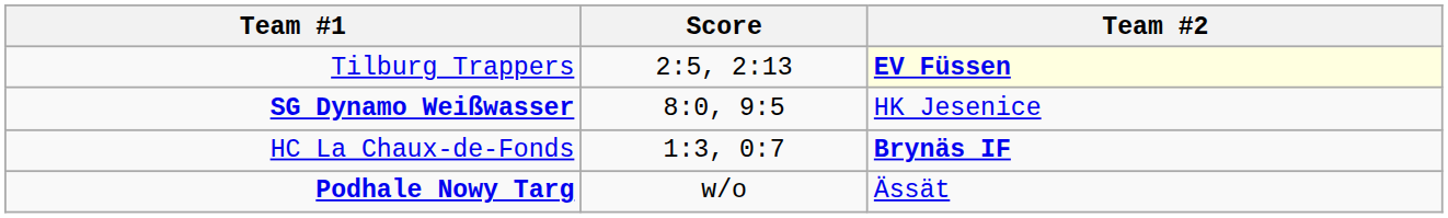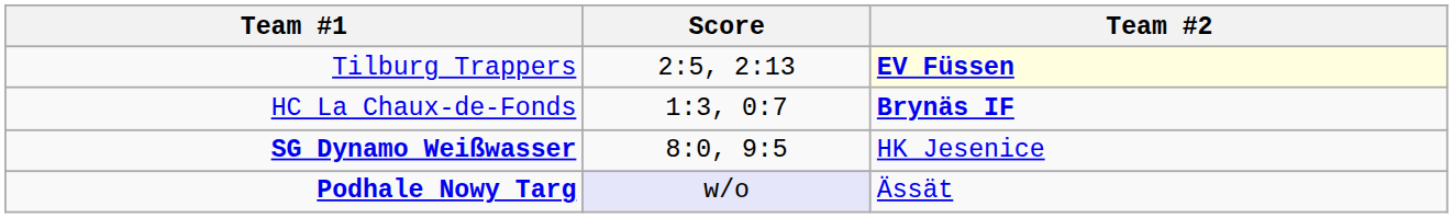 <table class="wikitable" style="text-align: center;">
 <tr>
 <th width=22%>Team #1</th>
 <th width=11%>Score</th>
 <th width=22%>Team #2</th>
 </tr>
 <tr>
 <td style="text-align: right;"><a href='#'>Tilburg Trappers</a> </td>
 <td>2:5, 2:13</td>
 <td style="background: lightyellow; text-align: left;"> <strong><a href='#'>EV Füssen</a></strong></td>
 </tr>
 <tr>
+<td style="text-align: right;"><a href='#'>HC La Chaux-de-Fonds</a> </td>
+<td>1:3, 0:7</td>
+<td style="text-align: left;"> <strong><a href='#'>Brynäs IF</a></strong></td>
+</tr>
+<tr>
 <td style="text-align: right;"><strong><a href='#'>SG Dynamo Weißwasser</a></strong> </td>
 <td>8:0, 9:5</td>
 <td style="text-align: left;"> <a href='#'>HK Jesenice</a></td>
 </tr>
 <tr>
-<td style="text-align: right;"><a href='#'>HC La Chaux-de-Fonds</a> </td>
-<td>1:3, 0:7</td>
-<td style="text-align: left;"> <strong><a href='#'>Brynäs IF</a></strong></td>
-</tr>
-<tr>
 <td style="text-align: right;"><strong><a href='#'>Podhale Nowy Targ</a></strong> </td>
-<td>w/o</td>
+<td style="background: lavender;">w/o</td>
 <td style="text-align: left;"> <a href='#'>Ässät</a></td>
 </tr>
 </table>
